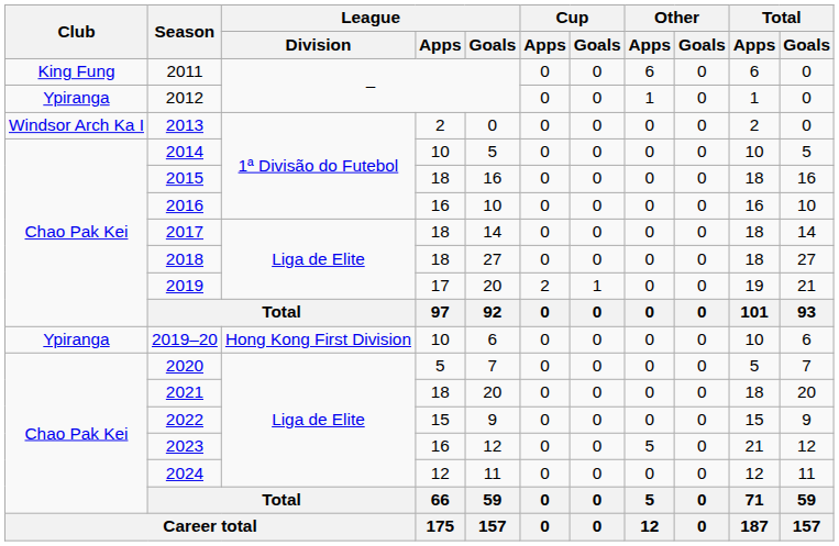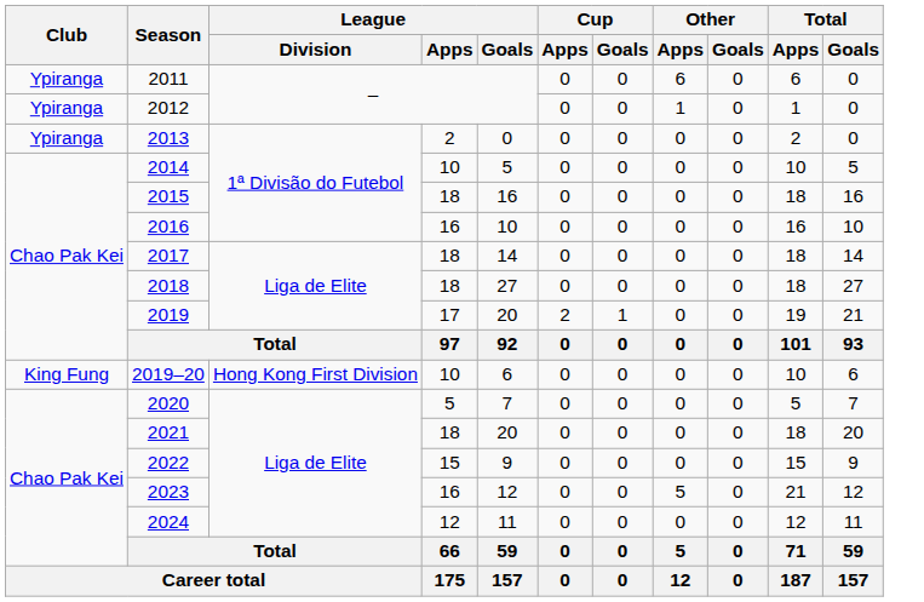 <table class="wikitable" style="text-align: center">
 <tr>
 <th rowspan="2">Club</th>
 <th rowspan="2">Season</th>
 <th colspan="3">League</th>
 <th colspan="2">Cup</th>
 <th colspan="2">Other</th>
 <th colspan="2">Total</th>
 </tr>
 <tr>
 <th>Division</th>
 <th>Apps</th>
 <th>Goals</th>
 <th>Apps</th>
 <th>Goals</th>
 <th>Apps</th>
 <th>Goals</th>
 <th>Apps</th>
 <th>Goals</th>
 </tr>
 <tr>
-<td><a href='#'>King Fung</a></td>
+<td><a href='#'>Ypiranga</a></td>
 <td>2011</td>
 <td colspan="3" rowspan="2">–</td>
 <td>0</td>
 <td>0</td>
 <td>6</td>
 <td>0</td>
 <td>6</td>
 <td>0</td>
 </tr>
 <tr>
 <td><a href='#'>Ypiranga</a></td>
 <td>2012</td>
 <td>0</td>
 <td>0</td>
 <td>1</td>
 <td>0</td>
 <td>1</td>
 <td>0</td>
 </tr>
 <tr>
-<td><a href='#'>Windsor Arch Ka I</a></td>
+<td><a href='#'>Ypiranga</a></td>
 <td><a href='#'>2013</a></td>
 <td rowspan="4"><a href='#'>1ª Divisão do Futebol</a></td>
 <td>2</td>
 <td>0</td>
 <td>0</td>
 <td>0</td>
 <td>0</td>
 <td>0</td>
 <td>2</td>
 <td>0</td>
 </tr>
 <tr>
 <td rowspan="7"><a href='#'>Chao Pak Kei</a></td>
 <td><a href='#'>2014</a></td>
 <td>10</td>
 <td>5</td>
 <td>0</td>
 <td>0</td>
 <td>0</td>
 <td>0</td>
 <td>10</td>
 <td>5</td>
 </tr>
 <tr>
 <td><a href='#'>2015</a></td>
 <td>18</td>
 <td>16</td>
 <td>0</td>
 <td>0</td>
 <td>0</td>
 <td>0</td>
 <td>18</td>
 <td>16</td>
 </tr>
 <tr>
 <td><a href='#'>2016</a></td>
 <td>16</td>
 <td>10</td>
 <td>0</td>
 <td>0</td>
 <td>0</td>
 <td>0</td>
 <td>16</td>
 <td>10</td>
 </tr>
 <tr>
 <td><a href='#'>2017</a></td>
 <td rowspan="3"><a href='#'>Liga de Elite</a></td>
 <td>18</td>
 <td>14</td>
 <td>0</td>
 <td>0</td>
 <td>0</td>
 <td>0</td>
 <td>18</td>
 <td>14</td>
 </tr>
 <tr>
 <td><a href='#'>2018</a></td>
 <td>18</td>
 <td>27</td>
 <td>0</td>
 <td>0</td>
 <td>0</td>
 <td>0</td>
 <td>18</td>
 <td>27</td>
 </tr>
 <tr>
 <td><a href='#'>2019</a></td>
 <td>17</td>
 <td>20</td>
 <td>2</td>
 <td>1</td>
 <td>0</td>
 <td>0</td>
 <td>19</td>
 <td>21</td>
 </tr>
 <tr>
 <th colspan="2"><strong>Total</strong></th>
 <th>97</th>
 <th>92</th>
 <th>0</th>
 <th>0</th>
 <th>0</th>
 <th>0</th>
 <th>101</th>
 <th>93</th>
 </tr>
 <tr>
-<td><a href='#'>Ypiranga</a></td>
+<td><a href='#'>King Fung</a></td>
 <td><a href='#'>2019–20</a></td>
 <td><a href='#'>Hong Kong First Division</a></td>
 <td>10</td>
 <td>6</td>
 <td>0</td>
 <td>0</td>
 <td>0</td>
 <td>0</td>
 <td>10</td>
 <td>6</td>
 </tr>
 <tr>
 <td rowspan=6><a href='#'>Chao Pak Kei</a></td>
 <td><a href='#'>2020</a></td>
 <td rowspan=5><a href='#'>Liga de Elite</a></td>
 <td>5</td>
 <td>7</td>
 <td>0</td>
 <td>0</td>
 <td>0</td>
 <td>0</td>
 <td>5</td>
 <td>7</td>
 </tr>
 <tr>
 <td><a href='#'>2021</a></td>
 <td>18</td>
 <td>20</td>
 <td>0</td>
 <td>0</td>
 <td>0</td>
 <td>0</td>
 <td>18</td>
 <td>20</td>
 </tr>
 <tr>
 <td><a href='#'>2022</a></td>
 <td>15</td>
 <td>9</td>
 <td>0</td>
 <td>0</td>
 <td>0</td>
 <td>0</td>
 <td>15</td>
 <td>9</td>
 </tr>
 <tr>
 <td><a href='#'>2023</a></td>
 <td>16</td>
 <td>12</td>
 <td>0</td>
 <td>0</td>
 <td>5</td>
 <td>0</td>
 <td>21</td>
 <td>12</td>
 </tr>
 <tr>
 <td><a href='#'>2024</a></td>
 <td>12</td>
 <td>11</td>
 <td>0</td>
 <td>0</td>
 <td>0</td>
 <td>0</td>
 <td>12</td>
 <td>11</td>
 </tr>
 <tr>
 <th colspan=2>Total</th>
 <th>66</th>
 <th>59</th>
 <th>0</th>
 <th>0</th>
 <th>5</th>
 <th>0</th>
 <th>71</th>
 <th>59</th>
 </tr>
 <tr>
 <th colspan="3"><strong>Career total</strong></th>
 <th>175</th>
 <th>157</th>
 <th>0</th>
 <th>0</th>
 <th>12</th>
 <th>0</th>
 <th>187</th>
 <th>157</th>
 </tr>
 </table>
